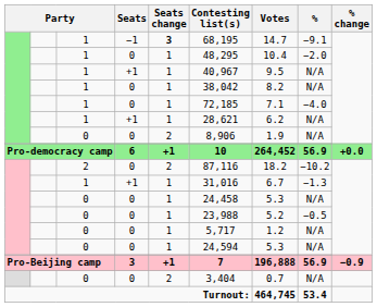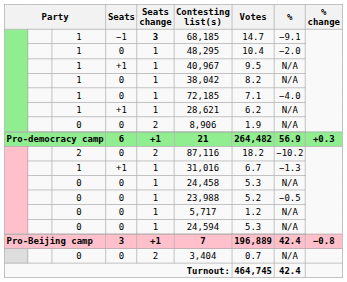 <table class="wikitable">
 <tr>
 <th colspan="3" rowspan="1" align="center">Party</th>
 <th align="center">Seats</th>
 <th align="center">Seats<br>change</th>
 <th align="center">Contesting<br>list(s)</th>
 <th align="center">Votes</th>
 <th align="center">%</th>
 <th align="center">%<br>change</th>
 </tr>
 <tr>
 <td bgcolor="LightGreen" rowspan="7"></td>
 <td></td>
 <td align="center">1</td>
 <td align="center">−1</td>
 <td align="center"><strong>3</strong></td>
-<td align="center">68,195</td>
+<td align="center">68,185</td>
 <td align="center">14.7</td>
 <td align="center">−9.1</td>
 </tr>
 <tr>
 <td></td>
 <td align="center">1</td>
 <td align="center">0</td>
 <td align="center">1</td>
 <td align="center">48,295</td>
 <td align="center">10.4</td>
 <td align="center">−2.0</td>
 </tr>
 <tr>
 <td></td>
 <td align="center">1</td>
 <td align="center">+1</td>
 <td align="center">1</td>
 <td align="center">40,967</td>
 <td align="center">9.5</td>
 <td align="center">N/A</td>
 </tr>
 <tr>
 <td></td>
 <td align="center">1</td>
 <td align="center">0</td>
 <td align="center">1</td>
 <td align="center">38,042</td>
 <td align="center">8.2</td>
 <td align="center">N/A</td>
 </tr>
 <tr>
 <td></td>
 <td align="center">1</td>
 <td align="center">0</td>
 <td align="center">1</td>
 <td align="center">72,185</td>
 <td align="center">7.1</td>
 <td align="center">−4.0</td>
 </tr>
 <tr>
 <td></td>
 <td align="center">1</td>
 <td align="center">+1</td>
 <td align="center">1</td>
 <td align="center">28,621</td>
 <td align="center">6.2</td>
 <td align="center">N/A</td>
 </tr>
 <tr>
 <td></td>
 <td align="center">0</td>
 <td align="center">0</td>
 <td align="center">2</td>
 <td align="center">8,906</td>
 <td align="center">1.9</td>
 <td align="center">N/A</td>
 </tr>
 <tr>
 </tr>
 <tr bgcolor="LightGreen">
 <td colspan=3><strong>Pro-democracy camp</strong></td>
 <td align="center"><strong>6</strong></td>
 <td align="center"><strong>+1</strong></td>
-<td align="center"><strong>10</strong></td>
-<td align="center"><strong>264,452</strong></td>
+<td align="center"><strong>21</strong></td>
+<td align="center"><strong>264,482</strong></td>
 <td align="center"><strong>56.9</strong></td>
-<td align="center"><strong>+0.0</strong></td>
+<td align="center"><strong>+0.3</strong></td>
 </tr>
 <tr>
 <td bgcolor="Pink" rowspan="6"></td>
 <td></td>
 <td align="center">2</td>
 <td align="center">0</td>
 <td align="center">2</td>
 <td align="center">87,116</td>
 <td align="center">18.2</td>
 <td align="center">−10.2</td>
 </tr>
 <tr>
 <td></td>
 <td align="center">1</td>
 <td align="center">+1</td>
 <td align="center">1</td>
 <td align="center">31,016</td>
 <td align="center">6.7</td>
 <td align="center">−1.3</td>
 </tr>
 <tr>
 <td></td>
 <td align="center">0</td>
 <td align="center">0</td>
 <td align="center">1</td>
 <td align="center">24,458</td>
 <td align="center">5.3</td>
 <td align="center">N/A</td>
 </tr>
 <tr>
 <td></td>
 <td align="center">0</td>
 <td align="center">0</td>
 <td align="center">1</td>
 <td align="center">23,988</td>
 <td align="center">5.2</td>
 <td align="center">−0.5</td>
 </tr>
 <tr>
 <td></td>
 <td align="center">0</td>
 <td align="center">0</td>
 <td align="center">1</td>
 <td align="center">5,717</td>
 <td align="center">1.2</td>
 <td align="center">N/A</td>
 </tr>
 <tr>
 <td></td>
 <td align="center">0</td>
 <td align="center">0</td>
 <td align="center">1</td>
 <td align="center">24,594</td>
 <td align="center">5.3</td>
 <td align="center">N/A</td>
 </tr>
 <tr>
 </tr>
 <tr bgcolor="Pink">
 <td colspan=3><strong>Pro-Beijing camp</strong></td>
 <td align="center"><strong>3</strong></td>
 <td align="center"><strong>+1</strong></td>
 <td align="center"><strong>7</strong></td>
-<td align="center"><strong>196,888</strong></td>
-<td align="center"><strong>56.9</strong></td>
-<td align="center"><strong>−0.9</strong></td>
+<td align="center"><strong>196,889</strong></td>
+<td align="center"><strong>42.4</strong></td>
+<td align="center"><strong>−0.8</strong></td>
 </tr>
 <tr>
 <td bgcolor="#DDDDDD"></td>
 <td></td>
 <td align="center">0</td>
 <td align="center">0</td>
 <td align="center">2</td>
 <td align="center">3,404</td>
 <td align="center">0.7</td>
 <td align="center">N/A</td>
 </tr>
 <tr>
 <td colspan="6" rowspan="1" align="right"><strong>Turnout:</strong></td>
 <td align="center"><strong>464,745</strong></td>
-<td align="center"><strong>53.4</strong></td>
+<td align="center"><strong>42.4</strong></td>
 <td align="center"></td>
 </tr>
 </table>
